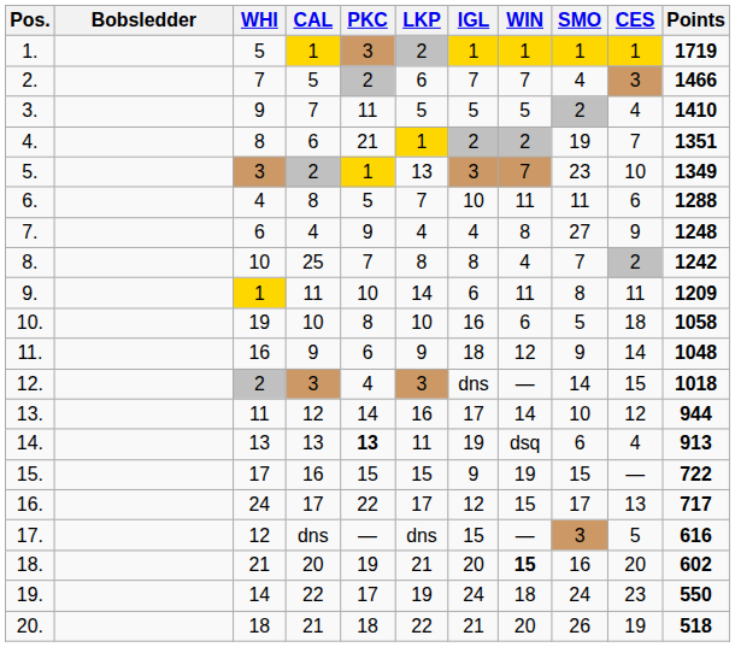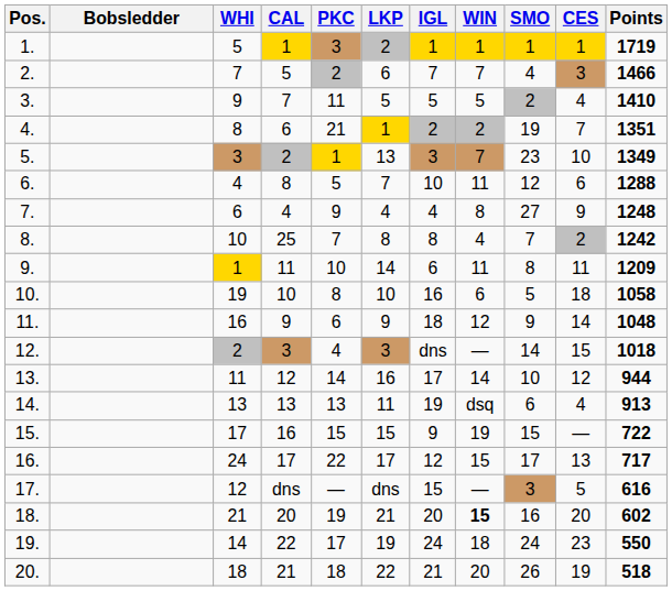 <table class=wikitable  bgcolor="#f7f8ff" cellpadding="3" cellspacing="0" border="1" style="text-align:center; border: gray solid 1px; border-collapse: collapse;">
 <tr bgcolor="#CCCCCC">
 <th width="10">Pos.</th>
 <th width="215">Bobsledder</th>
 <th width="45"><a href='#'>WHI</a></th>
 <th width="45"><a href='#'>CAL</a></th>
 <th width="45"><a href='#'>PKC</a></th>
 <th width="45"><a href='#'>LKP</a></th>
 <th width="45"><a href='#'>IGL</a></th>
 <th width="45"><a href='#'>WIN</a></th>
 <th width="45"><a href='#'>SMO</a></th>
 <th width="45"><a href='#'>CES</a></th>
 <th width="45">Points</th>
 </tr>
 <tr>
 <td>1.</td>
 <td align="left"></td>
 <td>5</td>
 <td bgcolor="gold">1</td>
 <td bgcolor="cc9966">3</td>
 <td bgcolor="silver">2</td>
 <td bgcolor="gold">1</td>
 <td bgcolor="gold">1</td>
 <td bgcolor="gold">1</td>
 <td bgcolor="gold">1</td>
 <td><strong>1719</strong></td>
 </tr>
 <tr>
 <td>2.</td>
 <td align="left"></td>
 <td>7</td>
 <td>5</td>
 <td bgcolor="silver">2</td>
 <td>6</td>
 <td>7</td>
 <td>7</td>
 <td>4</td>
 <td bgcolor="cc9966">3</td>
 <td><strong>1466</strong></td>
 </tr>
 <tr>
 <td>3.</td>
 <td align="left"></td>
 <td>9</td>
 <td>7</td>
 <td>11</td>
 <td>5</td>
 <td>5</td>
 <td>5</td>
 <td bgcolor="silver">2</td>
 <td>4</td>
 <td><strong>1410</strong></td>
 </tr>
 <tr>
 <td>4.</td>
 <td align="left"></td>
 <td>8</td>
 <td>6</td>
 <td>21</td>
 <td bgcolor="gold">1</td>
 <td bgcolor="silver">2</td>
 <td bgcolor="silver">2</td>
 <td>19</td>
 <td>7</td>
 <td><strong>1351</strong></td>
 </tr>
 <tr>
 <td>5.</td>
 <td align="left"></td>
 <td bgcolor="cc9966">3</td>
 <td bgcolor="silver">2</td>
 <td bgcolor="gold">1</td>
 <td>13</td>
 <td bgcolor="cc9966">3</td>
 <td bgcolor="cc9966">7</td>
 <td>23</td>
 <td>10</td>
 <td><strong>1349</strong></td>
 </tr>
 <tr>
 <td>6.</td>
 <td align="left"></td>
 <td>4</td>
 <td>8</td>
 <td>5</td>
 <td>7</td>
 <td>10</td>
 <td>11</td>
-<td>11</td>
+<td>12</td>
 <td>6</td>
 <td><strong>1288</strong></td>
 </tr>
 <tr>
 <td>7.</td>
 <td align="left"></td>
 <td>6</td>
 <td>4</td>
 <td>9</td>
 <td>4</td>
 <td>4</td>
 <td>8</td>
 <td>27</td>
 <td>9</td>
 <td><strong>1248</strong></td>
 </tr>
 <tr>
 <td>8.</td>
 <td align="left"></td>
 <td>10</td>
 <td>25</td>
 <td>7</td>
 <td>8</td>
 <td>8</td>
 <td>4</td>
 <td>7</td>
 <td bgcolor="silver">2</td>
 <td><strong>1242</strong></td>
 </tr>
 <tr>
 <td>9.</td>
 <td align="left"></td>
 <td bgcolor="gold">1</td>
 <td>11</td>
 <td>10</td>
 <td>14</td>
 <td>6</td>
 <td>11</td>
 <td>8</td>
 <td>11</td>
 <td><strong>1209</strong></td>
 </tr>
 <tr>
 <td>10.</td>
 <td align="left"></td>
 <td>19</td>
 <td>10</td>
 <td>8</td>
 <td>10</td>
 <td>16</td>
 <td>6</td>
 <td>5</td>
 <td>18</td>
 <td><strong>1058</strong></td>
 </tr>
 <tr>
 <td>11.</td>
 <td align="left"></td>
 <td>16</td>
 <td>9</td>
 <td>6</td>
 <td>9</td>
 <td>18</td>
 <td>12</td>
 <td>9</td>
 <td>14</td>
 <td><strong>1048</strong></td>
 </tr>
 <tr>
 <td>12.</td>
 <td align="left"></td>
 <td bgcolor="silver">2</td>
 <td bgcolor="cc9966">3</td>
 <td>4</td>
 <td bgcolor="cc9966">3</td>
 <td>dns</td>
 <td>—</td>
 <td>14</td>
 <td>15</td>
 <td><strong>1018</strong></td>
 </tr>
 <tr>
 <td>13.</td>
 <td align="left"></td>
 <td>11</td>
 <td>12</td>
 <td>14</td>
 <td>16</td>
 <td>17</td>
 <td>14</td>
 <td>10</td>
 <td>12</td>
 <td><strong>944</strong></td>
 </tr>
 <tr>
 <td>14.</td>
 <td align="left"></td>
 <td>13</td>
 <td>13</td>
-<td><strong>13</strong></td>
+<td>13</td>
 <td>11</td>
 <td>19</td>
 <td>dsq</td>
 <td>6</td>
 <td>4</td>
 <td><strong>913</strong></td>
 </tr>
 <tr>
 <td>15.</td>
 <td align="left"></td>
 <td>17</td>
 <td>16</td>
 <td>15</td>
 <td>15</td>
 <td>9</td>
 <td>19</td>
 <td>15</td>
 <td>—</td>
 <td><strong>722</strong></td>
 </tr>
 <tr>
 <td>16.</td>
 <td align="left"></td>
 <td>24</td>
 <td>17</td>
 <td>22</td>
 <td>17</td>
 <td>12</td>
 <td>15</td>
 <td>17</td>
 <td>13</td>
 <td><strong>717</strong></td>
 </tr>
 <tr>
 <td>17.</td>
 <td align="left"></td>
 <td>12</td>
 <td>dns</td>
 <td>—</td>
 <td>dns</td>
 <td>15</td>
 <td>—</td>
 <td bgcolor="cc9966">3</td>
 <td>5</td>
 <td><strong>616</strong></td>
 </tr>
 <tr>
 <td>18.</td>
 <td align="left"></td>
 <td>21</td>
 <td>20</td>
 <td>19</td>
 <td>21</td>
 <td>20</td>
 <td><strong>15</strong></td>
 <td>16</td>
 <td>20</td>
 <td><strong>602</strong></td>
 </tr>
 <tr>
 <td>19.</td>
 <td align="left"></td>
 <td>14</td>
 <td>22</td>
 <td>17</td>
 <td>19</td>
 <td>24</td>
 <td>18</td>
 <td>24</td>
 <td>23</td>
 <td><strong>550</strong></td>
 </tr>
 <tr>
 <td>20.</td>
 <td align="left"></td>
 <td>18</td>
 <td>21</td>
 <td>18</td>
 <td>22</td>
 <td>21</td>
 <td>20</td>
 <td>26</td>
 <td>19</td>
 <td><strong>518</strong></td>
 </tr>
 </table>
